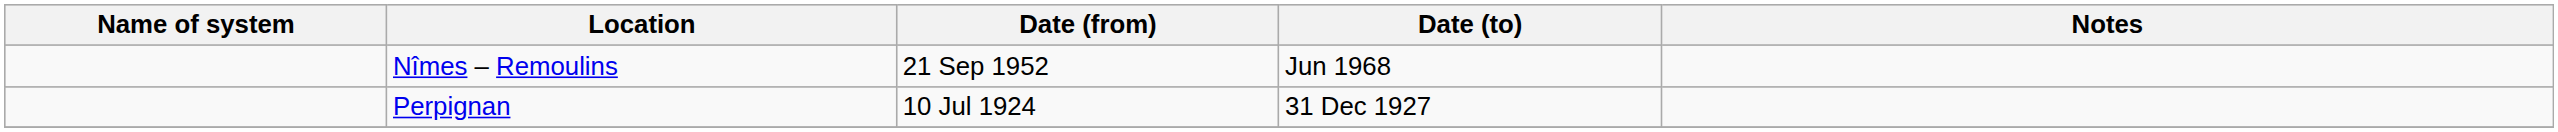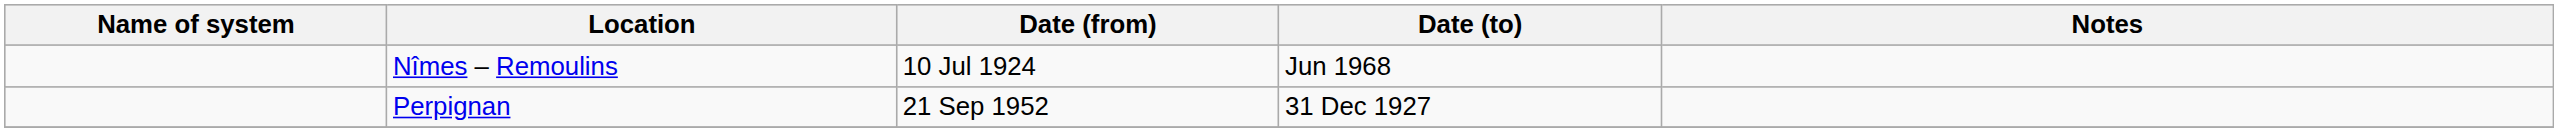 <table class="wikitable" width=100%>
 <tr>
 <th width=15%>Name of system</th>
 <th width=20%>Location</th>
 <th width=15%>Date (from)</th>
 <th width=15%>Date (to)</th>
 <th width=35%>Notes</th>
 </tr>
 <tr>
 <td> </td>
 <td><a href='#'>Nîmes</a> – <a href='#'>Remoulins</a></td>
-<td>21 Sep 1952</td>
+<td>10 Jul 1924</td>
 <td>Jun 1968</td>
 <td> </td>
 </tr>
 <tr>
 <td> </td>
 <td><a href='#'>Perpignan</a></td>
-<td>10 Jul 1924</td>
+<td>21 Sep 1952</td>
 <td>31 Dec 1927</td>
 <td> </td>
 </tr>
 <tr>
 </tr>
 </table>
